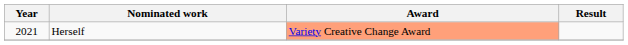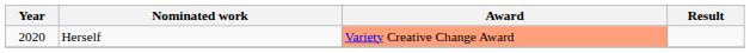 <table class="wikitable" style="width:70%;">
 <tr>
 <th style="width:3%;">Year</th>
 <th style="width:20%;">Nominated work</th>
 <th style="width:23%;">Award</th>
 <th style="width:5%;">Result</th>
 </tr>
 <tr>
-<td align="center">2021</td>
+<td align="center">2020</td>
 <td>Herself</td>
 <td style="background: lightsalmon;"><a href='#'>Variety</a> Creative Change Award</td>
 <td></td>
 </tr>
 <tr>
 </tr>
 </table>
